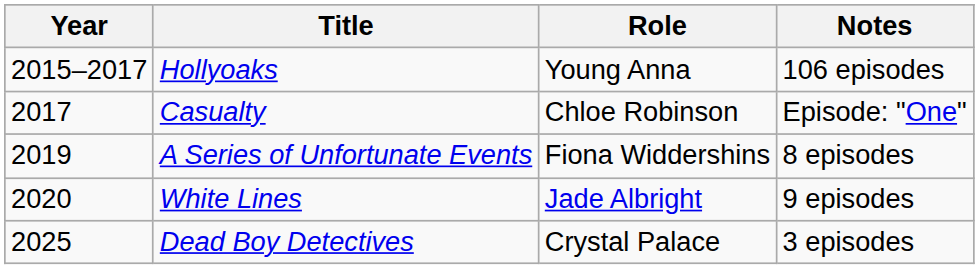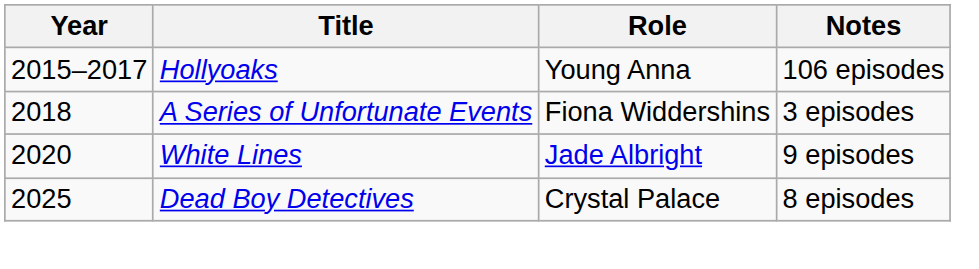 <table class="wikitable sortable">
 <tr>
 <th>Year</th>
 <th>Title</th>
 <th>Role</th>
 <th class="unsortable">Notes</th>
 </tr>
 <tr>
 <td>2015–2017</td>
 <td><em><a href='#'>Hollyoaks</a></em></td>
 <td>Young Anna</td>
 <td>106 episodes</td>
 </tr>
 <tr>
-<td>2017</td>
-<td><em><a href='#'>Casualty</a></em></td>
-<td>Chloe Robinson</td>
-<td>Episode: "<a href='#'>One</a>"</td>
-</tr>
-<tr>
-<td>2019</td>
+<td>2018</td>
 <td><em><a href='#'>A Series of Unfortunate Events</a></em></td>
 <td>Fiona Widdershins</td>
-<td>8 episodes</td>
+<td>3 episodes</td>
 </tr>
 <tr>
 <td>2020</td>
 <td><em><a href='#'>White Lines</a></em></td>
 <td><a href='#'>Jade Albright</a></td>
 <td>9 episodes</td>
 </tr>
 <tr>
 <td>2025</td>
 <td><em><a href='#'>Dead Boy Detectives</a></em></td>
 <td>Crystal Palace</td>
-<td>3 episodes</td>
+<td>8 episodes</td>
 </tr>
 </table>
